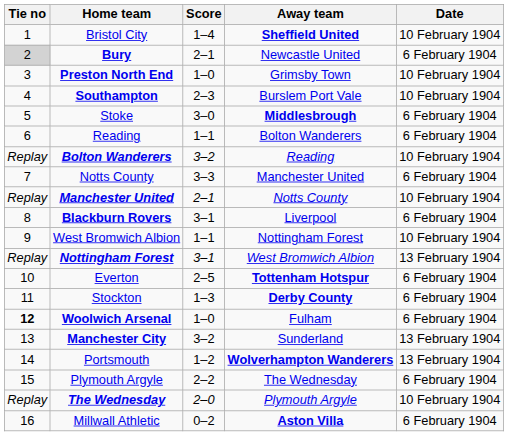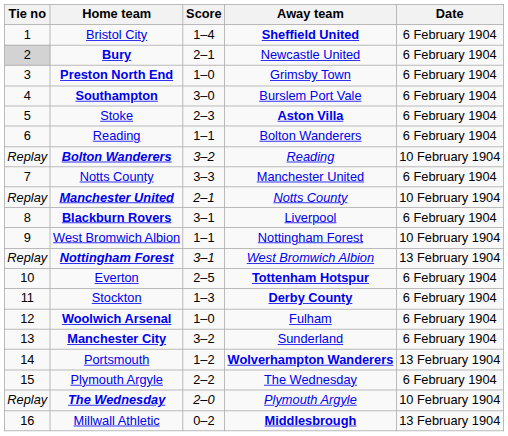 <table class="wikitable" style="text-align: center">
 <tr>
 <th>Tie no</th>
 <th>Home team</th>
 <th>Score</th>
 <th>Away team</th>
 <th>Date</th>
 </tr>
 <tr>
 <td>1</td>
 <td><a href='#'>Bristol City</a></td>
 <td>1–4</td>
 <td><strong><a href='#'>Sheffield United</a></strong></td>
-<td>10 February 1904</td>
+<td>6 February 1904</td>
 </tr>
 <tr>
 <td style="background: lightgrey;">2</td>
 <td><strong><a href='#'>Bury</a></strong></td>
 <td>2–1</td>
 <td><a href='#'>Newcastle United</a></td>
 <td>6 February 1904</td>
 </tr>
 <tr>
 <td>3</td>
 <td><strong><a href='#'>Preston North End</a></strong></td>
 <td>1–0</td>
 <td><a href='#'>Grimsby Town</a></td>
-<td>10 February 1904</td>
+<td>6 February 1904</td>
 </tr>
 <tr>
 <td>4</td>
 <td><strong><a href='#'>Southampton</a></strong></td>
-<td>2–3</td>
+<td>3–0</td>
 <td><a href='#'>Burslem Port Vale</a></td>
-<td>10 February 1904</td>
+<td>6 February 1904</td>
 </tr>
 <tr>
 <td>5</td>
 <td><a href='#'>Stoke</a></td>
-<td>3–0</td>
-<td><strong><a href='#'>Middlesbrough</a></strong></td>
+<td>2–3</td>
+<td><strong><a href='#'>Aston Villa</a></strong></td>
 <td>6 February 1904</td>
 </tr>
 <tr>
 <td>6</td>
 <td><a href='#'>Reading</a></td>
 <td>1–1</td>
 <td><a href='#'>Bolton Wanderers</a></td>
 <td>6 February 1904</td>
 </tr>
 <tr>
 <td><em>Replay</em></td>
 <td><strong><em><a href='#'>Bolton Wanderers</a></em></strong></td>
 <td><em>3–2</em></td>
 <td><em><a href='#'>Reading</a></em></td>
 <td>10 February 1904</td>
 </tr>
 <tr>
 <td>7</td>
 <td><a href='#'>Notts County</a></td>
 <td>3–3</td>
 <td><a href='#'>Manchester United</a></td>
 <td>6 February 1904</td>
 </tr>
 <tr>
 <td><em>Replay</em></td>
 <td><strong><em><a href='#'>Manchester United</a></em></strong></td>
 <td><em>2–1</em></td>
 <td><em><a href='#'>Notts County</a></em></td>
 <td>10 February 1904</td>
 </tr>
 <tr>
 <td>8</td>
 <td><strong><a href='#'>Blackburn Rovers</a></strong></td>
 <td>3–1</td>
 <td><a href='#'>Liverpool</a></td>
 <td>6 February 1904</td>
 </tr>
 <tr>
 <td>9</td>
 <td><a href='#'>West Bromwich Albion</a></td>
 <td>1–1</td>
 <td><a href='#'>Nottingham Forest</a></td>
 <td>10 February 1904</td>
 </tr>
 <tr>
 <td><em>Replay</em></td>
 <td><strong><em><a href='#'>Nottingham Forest</a></em></strong></td>
 <td><em>3–1</em></td>
 <td><em><a href='#'>West Bromwich Albion</a></em></td>
 <td>13 February 1904</td>
 </tr>
 <tr>
 <td>10</td>
 <td><a href='#'>Everton</a></td>
 <td>2–5</td>
 <td><strong><a href='#'>Tottenham Hotspur</a></strong></td>
 <td>6 February 1904</td>
 </tr>
 <tr>
 <td>11</td>
 <td><a href='#'>Stockton</a></td>
 <td>1–3</td>
 <td><strong><a href='#'>Derby County</a></strong></td>
 <td>6 February 1904</td>
 </tr>
 <tr>
-<td><strong>12</strong></td>
+<td>12</td>
 <td><strong><a href='#'>Woolwich Arsenal</a></strong></td>
 <td>1–0</td>
 <td><a href='#'>Fulham</a></td>
 <td>6 February 1904</td>
 </tr>
 <tr>
 <td>13</td>
 <td><strong><a href='#'>Manchester City</a></strong></td>
 <td>3–2</td>
 <td><a href='#'>Sunderland</a></td>
-<td>13 February 1904</td>
+<td>6 February 1904</td>
 </tr>
 <tr>
 <td>14</td>
 <td><a href='#'>Portsmouth</a></td>
 <td>1–2</td>
 <td><strong><a href='#'>Wolverhampton Wanderers</a></strong></td>
 <td>13 February 1904</td>
 </tr>
 <tr>
 <td>15</td>
 <td><a href='#'>Plymouth Argyle</a></td>
 <td>2–2</td>
 <td><a href='#'>The Wednesday</a></td>
 <td>6 February 1904</td>
 </tr>
 <tr>
 <td><em>Replay</em></td>
 <td><strong><em><a href='#'>The Wednesday</a></em></strong></td>
 <td><em>2–0</em></td>
 <td><em><a href='#'>Plymouth Argyle</a></em></td>
 <td>10 February 1904</td>
 </tr>
 <tr>
 <td>16</td>
 <td><a href='#'>Millwall Athletic</a></td>
 <td>0–2</td>
-<td><strong><a href='#'>Aston Villa</a></strong></td>
-<td>6 February 1904</td>
+<td><strong><a href='#'>Middlesbrough</a></strong></td>
+<td>13 February 1904</td>
 </tr>
 </table>
